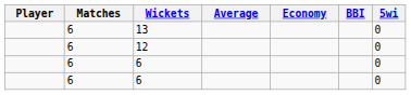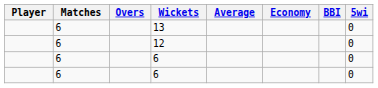 <table class="wikitable sortable" style="width:80%;">
 <tr>
 <th>Player</th>
 <th>Matches</th>
+<th><a href='#'>Overs</a></th>
 <th><a href='#'>Wickets</a></th>
 <th><a href='#'>Average</a></th>
 <th><a href='#'>Economy</a></th>
 <th><a href='#'>BBI</a></th>
 <th><a href='#'>5wi</a></th>
 </tr>
 <tr>
 <td></td>
 <td>6</td>
+<td></td>
 <td>13</td>
 <td></td>
 <td></td>
 <td></td>
 <td>0</td>
 </tr>
 <tr>
 <td></td>
 <td>6</td>
+<td></td>
 <td>12</td>
 <td></td>
 <td></td>
 <td></td>
 <td>0</td>
 </tr>
 <tr>
 <td></td>
 <td>6</td>
+<td></td>
 <td>6</td>
 <td></td>
 <td></td>
 <td></td>
 <td>0</td>
 </tr>
 <tr>
 <td></td>
 <td>6</td>
+<td></td>
 <td>6</td>
 <td></td>
 <td></td>
 <td></td>
 <td>0</td>
 </tr>
 </table>
